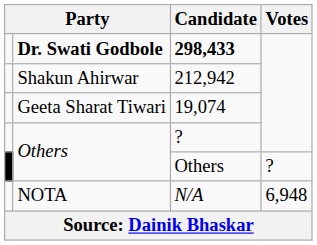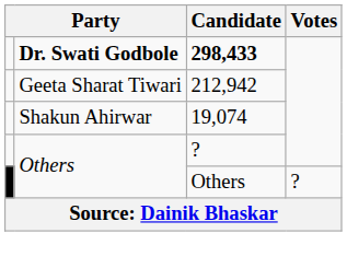 <table class="wikitable sortable">
 <tr>
 <th colspan="2">Party</th>
 <th colspan="1">Candidate</th>
 <th colspan="1">Votes</th>
 </tr>
 <tr>
 <td></td>
 <td><strong>Dr. Swati Godbole</strong></td>
 <td><strong>298,433</strong></td>
 </tr>
 <tr>
 <td></td>
-<td>Shakun Ahirwar</td>
+<td>Geeta Sharat Tiwari</td>
 <td>212,942</td>
 </tr>
 <tr>
 <td></td>
-<td>Geeta Sharat Tiwari</td>
+<td>Shakun Ahirwar</td>
 <td>19,074</td>
 </tr>
 <tr>
 <td></td>
 <td rowspan="2"><em>Others</em></td>
 <td>?</td>
 </tr>
 <tr>
 <td bgcolor="000000"></td>
 <td>Others</td>
 <td>?</td>
 </tr>
 <tr>
-<td></td>
-<td>NOTA</td>
-<td><em>N/A</em></td>
-<td>6,948</td>
-</tr>
-<tr>
 <th colspan="4">Source: <a href='#'>Dainik Bhaskar</a></th>
 </tr>
 </table>
